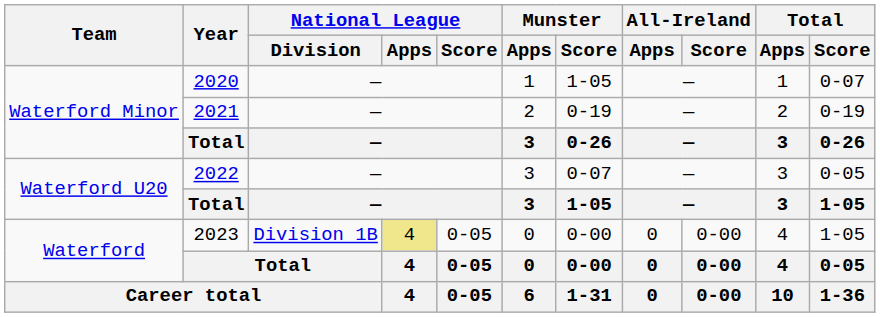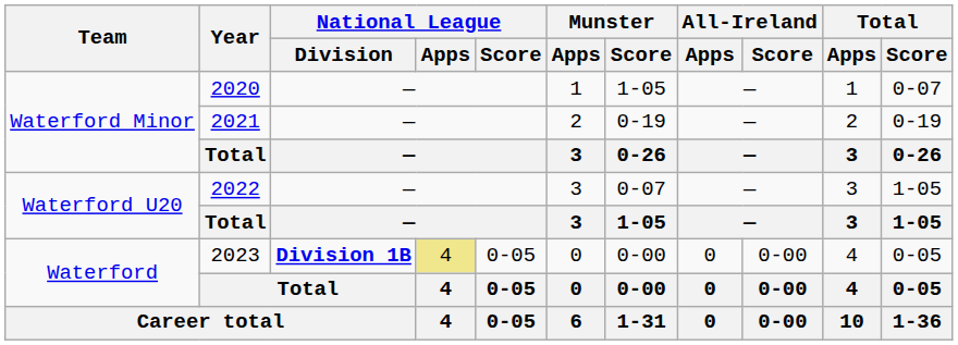 <table class="wikitable" style="text-align:center">
 <tr>
 <th rowspan="2">Team</th>
 <th rowspan="2">Year</th>
 <th colspan="3"><a href='#'>National League</a></th>
 <th colspan="2">Munster</th>
 <th colspan="2">All-Ireland</th>
 <th colspan="2">Total</th>
 </tr>
 <tr>
 <th>Division</th>
 <th>Apps</th>
 <th>Score</th>
 <th>Apps</th>
 <th>Score</th>
 <th>Apps</th>
 <th>Score</th>
 <th>Apps</th>
 <th>Score</th>
 </tr>
 <tr>
 <td rowspan="3"><a href='#'>Waterford Minor</a></td>
 <td><a href='#'>2020</a></td>
 <td colspan=3>—</td>
 <td>1</td>
 <td>1-05</td>
 <td colspan=2>—</td>
 <td>1</td>
 <td>0-07</td>
 </tr>
 <tr>
 <td><a href='#'>2021</a></td>
 <td colspan=3>—</td>
 <td>2</td>
 <td>0-19</td>
 <td colspan=2>—</td>
 <td>2</td>
 <td>0-19</td>
 </tr>
 <tr>
 <th>Total</th>
 <th colspan=3>—</th>
 <th>3</th>
 <th>0-26</th>
 <th colspan=2>—</th>
 <th>3</th>
 <th>0-26</th>
 </tr>
 <tr>
 <td rowspan="2"><a href='#'>Waterford U20</a></td>
 <td><a href='#'>2022</a></td>
 <td colspan=3>—</td>
 <td>3</td>
 <td>0-07</td>
 <td colspan=2>—</td>
 <td>3</td>
-<td>0-05</td>
+<td>1-05</td>
 </tr>
 <tr>
 <th>Total</th>
 <th colspan=3>—</th>
 <th>3</th>
 <th>1-05</th>
 <th colspan=2>—</th>
 <th>3</th>
 <th>1-05</th>
 </tr>
 <tr>
 <td rowspan="2"><a href='#'>Waterford</a></td>
 <td>2023</td>
-<td rowspan="1"><a href='#'>Division 1B</a></td>
+<td rowspan="1"><strong><a href='#'>Division 1B</a></strong></td>
 <td style="background: khaki;">4</td>
 <td>0-05</td>
 <td>0</td>
 <td>0-00</td>
 <td>0</td>
 <td>0-00</td>
 <td>4</td>
-<td>1-05</td>
+<td>0-05</td>
 </tr>
 <tr>
 <th colspan="2">Total</th>
 <th>4</th>
 <th>0-05</th>
 <th>0</th>
 <th>0-00</th>
 <th>0</th>
 <th>0-00</th>
 <th>4</th>
 <th>0-05</th>
 </tr>
 <tr>
 <th colspan="3">Career total</th>
 <th>4</th>
 <th>0-05</th>
 <th>6</th>
 <th>1-31</th>
 <th>0</th>
 <th>0-00</th>
 <th>10</th>
 <th>1-36</th>
 </tr>
 </table>
